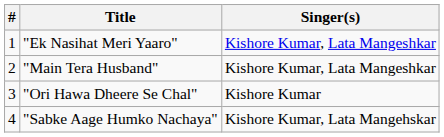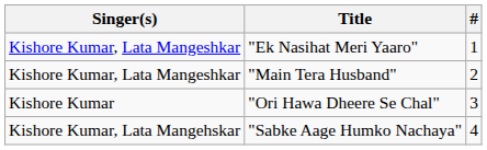 <table class="wikitable" style="font-size:95%;">
 <tr>
+<th>Singer(s)</th>
+<th>Title</th>
 <th>#</th>
-<th>Title</th>
-<th>Singer(s)</th>
 </tr>
 <tr>
+<td><a href='#'>Kishore Kumar</a>, <a href='#'>Lata Mangeshkar</a></td>
+<td>"Ek Nasihat Meri Yaaro"</td>
 <td>1</td>
-<td>"Ek Nasihat Meri Yaaro"</td>
-<td><a href='#'>Kishore Kumar</a>, <a href='#'>Lata Mangeshkar</a></td>
 </tr>
 <tr>
+<td>Kishore Kumar, Lata Mangeshkar</td>
+<td>"Main Tera Husband"</td>
 <td>2</td>
-<td>"Main Tera Husband"</td>
-<td>Kishore Kumar, Lata Mangeshkar</td>
 </tr>
 <tr>
+<td>Kishore Kumar</td>
+<td>"Ori Hawa Dheere Se Chal"</td>
 <td>3</td>
-<td>"Ori Hawa Dheere Se Chal"</td>
-<td>Kishore Kumar</td>
 </tr>
 <tr>
+<td>Kishore Kumar, Lata Mangehskar</td>
+<td>"Sabke Aage Humko Nachaya"</td>
 <td>4</td>
-<td>"Sabke Aage Humko Nachaya"</td>
-<td>Kishore Kumar, Lata Mangehskar</td>
 </tr>
 </table>
